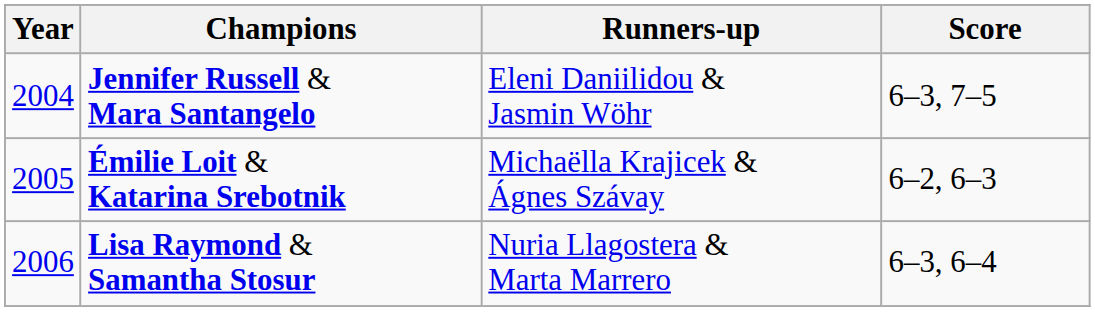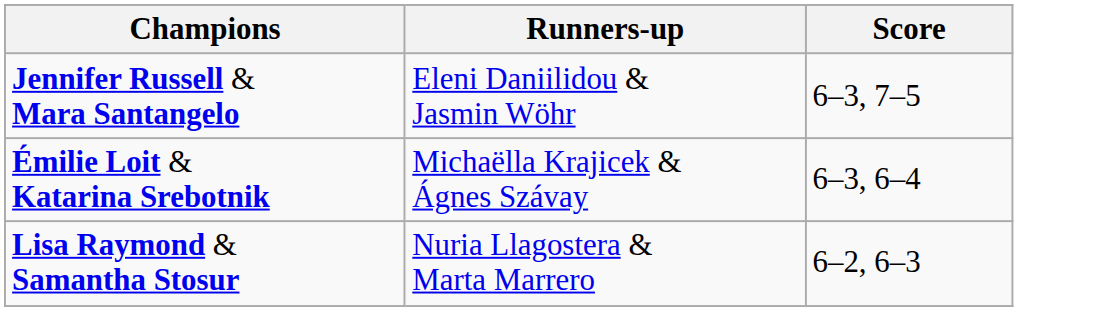 <table class="wikitable">
 <tr>
-<th>Year</th>
 <th width="200">Champions</th>
 <th width="200">Runners-up</th>
 <th width="100">Score</th>
 </tr>
 <tr>
-<td><a href='#'>2004</a></td>
 <td> <strong><a href='#'>Jennifer Russell</a></strong> &<br> <strong><a href='#'>Mara Santangelo</a></strong></td>
 <td> <a href='#'>Eleni Daniilidou</a> &<br>  <a href='#'>Jasmin Wöhr</a></td>
 <td>6–3, 7–5</td>
 </tr>
 <tr>
-<td><a href='#'>2005</a></td>
 <td> <strong><a href='#'>Émilie Loit</a></strong> &<br>  <strong><a href='#'>Katarina Srebotnik</a></strong></td>
 <td> <a href='#'>Michaëlla Krajicek</a> &<br> <a href='#'>Ágnes Szávay</a></td>
+<td>6–3, 6–4</td>
+</tr>
+<tr>
+<td> <strong><a href='#'>Lisa Raymond</a></strong> &<br> <strong><a href='#'>Samantha Stosur</a></strong></td>
+<td> <a href='#'>Nuria Llagostera</a> &<br> <a href='#'>Marta Marrero</a></td>
 <td>6–2, 6–3</td>
 </tr>
-<tr>
-<td><a href='#'>2006</a></td>
-<td> <strong><a href='#'>Lisa Raymond</a></strong> &<br> <strong><a href='#'>Samantha Stosur</a></strong></td>
-<td> <a href='#'>Nuria Llagostera</a> &<br> <a href='#'>Marta Marrero</a></td>
-<td>6–3, 6–4</td>
-</tr>
 </table>
